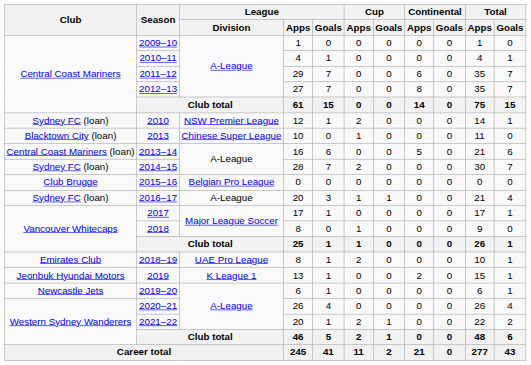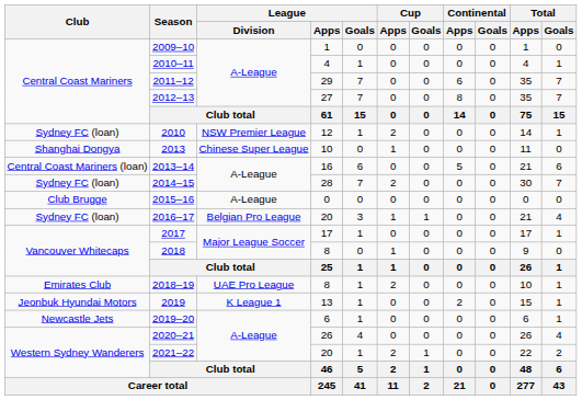 <table class="wikitable" style="text-align: center">
 <tr>
 <th rowspan="2">Club</th>
 <th rowspan="2">Season</th>
 <th colspan="3">League</th>
 <th colspan="2">Cup</th>
 <th colspan="2">Continental</th>
 <th colspan="2">Total</th>
 </tr>
 <tr>
 <th>Division</th>
 <th>Apps</th>
 <th>Goals</th>
 <th>Apps</th>
 <th>Goals</th>
 <th>Apps</th>
 <th>Goals</th>
 <th>Apps</th>
 <th>Goals</th>
 </tr>
 <tr>
 <td rowspan="5"><a href='#'>Central Coast Mariners</a></td>
 <td><a href='#'>2009–10</a></td>
 <td rowspan="4"><a href='#'>A-League</a></td>
 <td>1</td>
 <td>0</td>
 <td>0</td>
 <td>0</td>
 <td>0</td>
 <td>0</td>
 <td>1</td>
 <td>0</td>
 </tr>
 <tr>
 <td><a href='#'>2010–11</a></td>
 <td>4</td>
 <td>1</td>
 <td>0</td>
 <td>0</td>
 <td>0</td>
 <td>0</td>
 <td>4</td>
 <td>1</td>
 </tr>
 <tr>
 <td><a href='#'>2011–12</a></td>
 <td>29</td>
 <td>7</td>
 <td>0</td>
 <td>0</td>
 <td>6</td>
 <td>0</td>
 <td>35</td>
 <td>7</td>
 </tr>
 <tr>
 <td><a href='#'>2012–13</a></td>
 <td>27</td>
 <td>7</td>
 <td>0</td>
 <td>0</td>
 <td>8</td>
 <td>0</td>
 <td>35</td>
 <td>7</td>
 </tr>
 <tr>
 <th colspan="2">Club total</th>
 <th>61</th>
 <th>15</th>
 <th>0</th>
 <th>0</th>
 <th>14</th>
 <th>0</th>
 <th>75</th>
 <th>15</th>
 </tr>
 <tr>
 <td><a href='#'>Sydney FC</a> (loan)</td>
 <td><a href='#'>2010</a></td>
 <td><a href='#'>NSW Premier League</a></td>
 <td>12</td>
 <td>1</td>
 <td>2</td>
 <td>0</td>
 <td>0</td>
 <td>0</td>
 <td>14</td>
 <td>1</td>
 </tr>
 <tr>
-<td><a href='#'>Blacktown City</a> (loan)</td>
+<td><a href='#'>Shanghai Dongya</a></td>
 <td><a href='#'>2013</a></td>
 <td><a href='#'>Chinese Super League</a></td>
 <td>10</td>
 <td>0</td>
 <td>1</td>
 <td>0</td>
 <td>0</td>
 <td>0</td>
 <td>11</td>
 <td>0</td>
 </tr>
 <tr>
 <td><a href='#'>Central Coast Mariners</a> (loan)</td>
 <td><a href='#'>2013–14</a></td>
 <td rowspan="2">A-League</td>
 <td>16</td>
 <td>6</td>
 <td>0</td>
 <td>0</td>
 <td>5</td>
 <td>0</td>
 <td>21</td>
 <td>6</td>
 </tr>
 <tr>
 <td><a href='#'>Sydney FC</a> (loan)</td>
 <td><a href='#'>2014–15</a></td>
 <td>28</td>
 <td>7</td>
 <td>2</td>
 <td>0</td>
 <td>0</td>
 <td>0</td>
 <td>30</td>
 <td>7</td>
 </tr>
 <tr>
 <td><a href='#'>Club Brugge</a></td>
 <td><a href='#'>2015–16</a></td>
-<td><a href='#'>Belgian Pro League</a></td>
+<td>A-League</td>
 <td>0</td>
 <td>0</td>
 <td>0</td>
 <td>0</td>
 <td>0</td>
 <td>0</td>
 <td>0</td>
 <td>0</td>
 </tr>
 <tr>
 <td><a href='#'>Sydney FC</a> (loan)</td>
 <td><a href='#'>2016–17</a></td>
-<td>A-League</td>
+<td><a href='#'>Belgian Pro League</a></td>
 <td>20</td>
 <td>3</td>
 <td>1</td>
 <td>1</td>
 <td>0</td>
 <td>0</td>
 <td>21</td>
 <td>4</td>
 </tr>
 <tr>
 <td rowspan="3"><a href='#'>Vancouver Whitecaps</a></td>
 <td><a href='#'>2017</a></td>
 <td rowspan="2"><a href='#'>Major League Soccer</a></td>
 <td>17</td>
 <td>1</td>
 <td>0</td>
 <td>0</td>
 <td>0</td>
 <td>0</td>
 <td>17</td>
 <td>1</td>
 </tr>
 <tr>
 <td><a href='#'>2018</a></td>
 <td>8</td>
 <td>0</td>
 <td>1</td>
 <td>0</td>
 <td>0</td>
 <td>0</td>
 <td>9</td>
 <td>0</td>
 </tr>
 <tr>
 <th colspan="2">Club total</th>
 <th>25</th>
 <th>1</th>
 <th>1</th>
 <th>0</th>
 <th>0</th>
 <th>0</th>
 <th>26</th>
 <th>1</th>
 </tr>
 <tr>
 <td><a href='#'>Emirates Club</a></td>
 <td><a href='#'>2018–19</a></td>
 <td><a href='#'>UAE Pro League</a></td>
 <td>8</td>
 <td>1</td>
 <td>2</td>
 <td>0</td>
 <td>0</td>
 <td>0</td>
 <td>10</td>
 <td>1</td>
 </tr>
 <tr>
 <td><a href='#'>Jeonbuk Hyundai Motors</a></td>
 <td><a href='#'>2019</a></td>
 <td><a href='#'>K League 1</a></td>
 <td>13</td>
 <td>1</td>
 <td>0</td>
 <td>0</td>
 <td>2</td>
 <td>0</td>
 <td>15</td>
 <td>1</td>
 </tr>
 <tr>
 <td><a href='#'>Newcastle Jets</a></td>
 <td><a href='#'>2019–20</a></td>
 <td rowspan=3><a href='#'>A-League</a></td>
 <td>6</td>
 <td>1</td>
 <td>0</td>
 <td>0</td>
 <td>0</td>
 <td>0</td>
 <td>6</td>
 <td>1</td>
 </tr>
 <tr>
 <td rowspan=3><a href='#'>Western Sydney Wanderers</a></td>
 <td><a href='#'>2020–21</a></td>
 <td>26</td>
 <td>4</td>
 <td>0</td>
 <td>0</td>
 <td>0</td>
 <td>0</td>
 <td>26</td>
 <td>4</td>
 </tr>
 <tr>
 <td><a href='#'>2021–22</a></td>
 <td>20</td>
 <td>1</td>
 <td>2</td>
 <td>1</td>
 <td>0</td>
 <td>0</td>
 <td>22</td>
 <td>2</td>
 </tr>
 <tr>
 <th colspan="2">Club total</th>
 <th>46</th>
 <th>5</th>
 <th>2</th>
 <th>1</th>
 <th>0</th>
 <th>0</th>
 <th>48</th>
 <th>6</th>
 </tr>
 <tr>
 <th colspan="3">Career total</th>
 <th>245</th>
 <th>41</th>
 <th>11</th>
 <th>2</th>
 <th>21</th>
 <th>0</th>
 <th>277</th>
 <th>43</th>
 </tr>
 </table>
